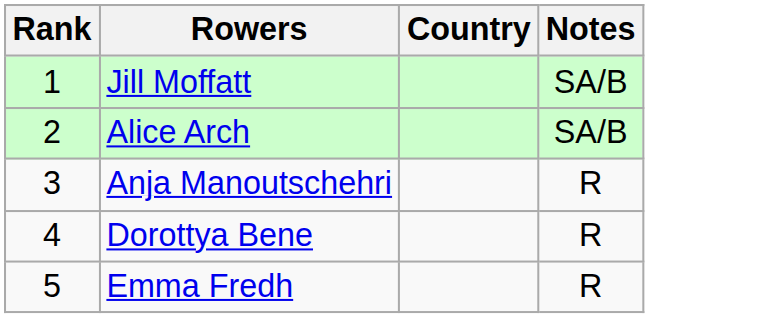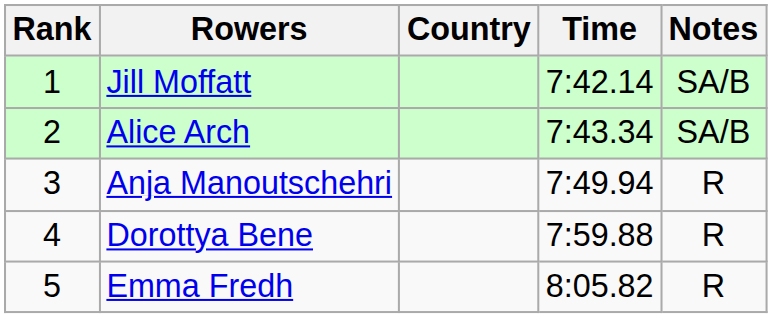 <table class="wikitable" style="text-align:center">
 <tr>
 <th>Rank</th>
 <th>Rowers</th>
 <th>Country</th>
+<th>Time</th>
 <th>Notes</th>
 </tr>
 <tr bgcolor=ccffcc>
 <td>1</td>
 <td align="left"><a href='#'>Jill Moffatt</a></td>
 <td align="left"></td>
+<td>7:42.14</td>
 <td>SA/B</td>
 </tr>
 <tr bgcolor=ccffcc>
 <td>2</td>
 <td align="left"><a href='#'>Alice Arch</a></td>
 <td align="left"></td>
+<td>7:43.34</td>
 <td>SA/B</td>
 </tr>
 <tr>
 <td>3</td>
 <td align="left"><a href='#'>Anja Manoutschehri</a></td>
 <td align="left"></td>
+<td>7:49.94</td>
 <td>R</td>
 </tr>
 <tr>
 <td>4</td>
 <td align="left"><a href='#'>Dorottya Bene</a></td>
 <td align="left"></td>
+<td>7:59.88</td>
 <td>R</td>
 </tr>
 <tr>
 <td>5</td>
 <td align="left"><a href='#'>Emma Fredh</a></td>
 <td align="left"></td>
+<td>8:05.82</td>
 <td>R</td>
 </tr>
 </table>
